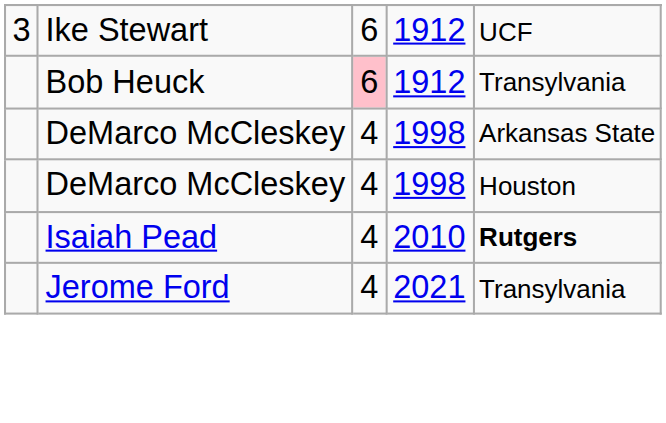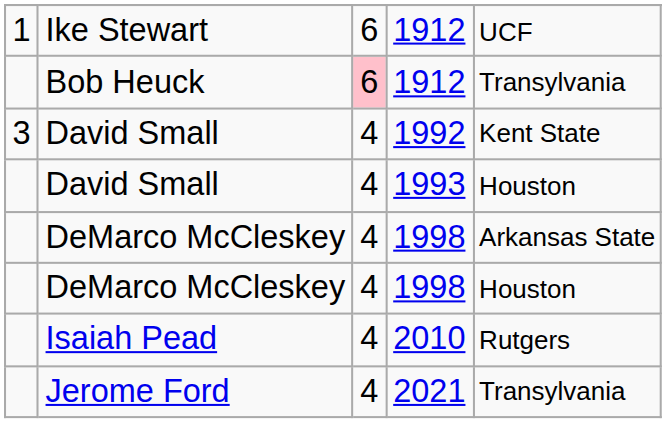 <table class="wikitable">
 <tr>
 </tr>
 <tr>
-<td>3</td>
+<td>1</td>
 <td>Ike Stewart</td>
 <td>6</td>
 <td><a href='#'>1912</a></td>
 <td style="font-size:80%;">UCF</td>
 </tr>
 <tr>
 <td></td>
 <td>Bob Heuck</td>
 <td style="background: pink;">6</td>
 <td><a href='#'>1912</a></td>
 <td style="font-size:80%;">Transylvania</td>
+</tr>
+<tr>
+<td>3</td>
+<td>David Small</td>
+<td>4</td>
+<td><a href='#'>1992</a></td>
+<td style="font-size:80%;">Kent State</td>
+</tr>
+<tr>
+<td></td>
+<td>David Small</td>
+<td>4</td>
+<td><a href='#'>1993</a></td>
+<td style="font-size:80%;">Houston</td>
 </tr>
 <tr>
 <td></td>
 <td>DeMarco McCleskey</td>
 <td>4</td>
 <td><a href='#'>1998</a></td>
 <td style="font-size:80%;">Arkansas State</td>
 </tr>
 <tr>
 <td></td>
 <td>DeMarco McCleskey</td>
 <td>4</td>
 <td><a href='#'>1998</a></td>
 <td style="font-size:80%;">Houston</td>
 </tr>
 <tr>
 <td></td>
 <td><a href='#'>Isaiah Pead</a></td>
 <td>4</td>
 <td><a href='#'>2010</a></td>
-<td style="font-size:80%;"><strong>Rutgers</strong></td>
+<td style="font-size:80%;">Rutgers</td>
 </tr>
 <tr>
 <td></td>
 <td><a href='#'>Jerome Ford</a></td>
 <td>4</td>
 <td><a href='#'>2021</a></td>
 <td style="font-size:80%;">Transylvania</td>
 </tr>
 </table>
